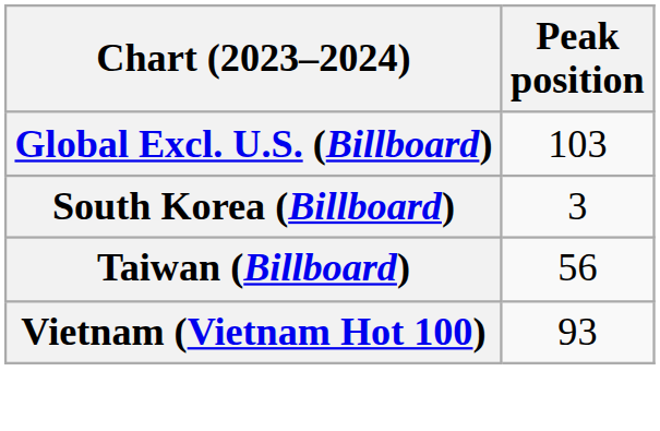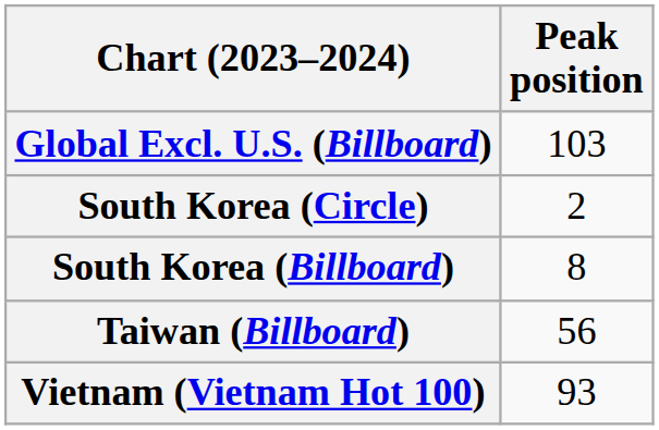 <table class="wikitable plainrowheaders sortable" style="text-align:center">
 <tr>
 <th scope="col">Chart (2023–2024)</th>
 <th scope="col">Peak<br>position</th>
 </tr>
 <tr>
 <th scope="row"><a href='#'>Global Excl. U.S.</a> (<em><a href='#'>Billboard</a></em>)</th>
 <td>103</td>
 </tr>
 <tr>
+<th scope="row">South Korea (<a href='#'>Circle</a>)</th>
+<td>2</td>
+</tr>
+<tr>
 <th scope="row">South Korea (<em><a href='#'>Billboard</a></em>)</th>
-<td>3</td>
+<td>8</td>
 </tr>
 <tr>
 <th scope="row">Taiwan (<em><a href='#'>Billboard</a></em>)</th>
 <td>56</td>
 </tr>
 <tr>
 <th scope="row">Vietnam (<a href='#'>Vietnam Hot 100</a>)</th>
 <td>93</td>
 </tr>
 </table>
